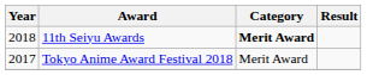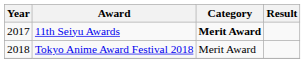 <table class="wikitable sortable">
 <tr>
 <th>Year</th>
 <th>Award</th>
 <th>Category</th>
 <th>Result</th>
 </tr>
 <tr>
-<td>2018</td>
+<td>2017</td>
 <td><a href='#'>11th Seiyu Awards</a></td>
 <td><strong>Merit Award</strong></td>
 <td></td>
 </tr>
 <tr>
-<td>2017</td>
+<td>2018</td>
 <td><a href='#'>Tokyo Anime Award Festival 2018</a></td>
 <td>Merit Award</td>
 <td></td>
 </tr>
 <tr>
 </tr>
 </table>
